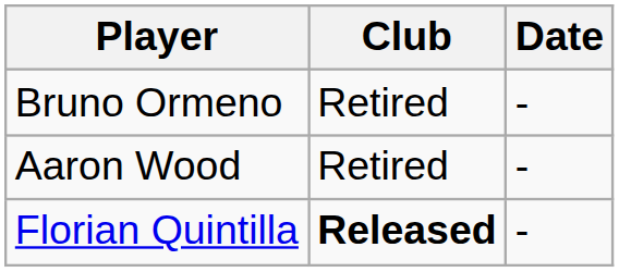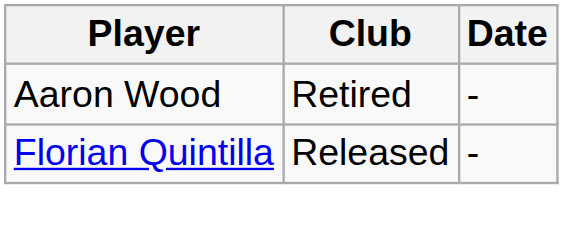 <table class="wikitable">
 <tr>
 <th>Player</th>
 <th>Club</th>
 <th>Date</th>
-</tr>
-<tr>
-<td> Bruno Ormeno</td>
-<td>Retired</td>
-<td>-</td>
 </tr>
 <tr>
 <td> Aaron Wood</td>
 <td>Retired</td>
 <td>-</td>
 </tr>
 <tr>
 <td> <a href='#'>Florian Quintilla</a></td>
-<td><strong>Released</strong></td>
+<td>Released</td>
 <td>-</td>
 </tr>
 </table>
